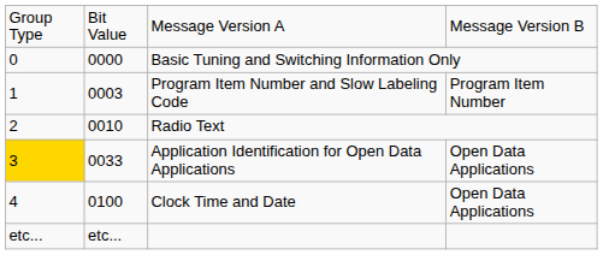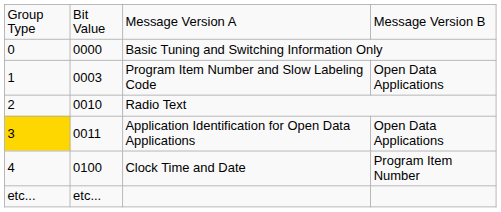 <table class="wikitable">
 <tr>
 <td>Group Type</td>
 <td>Bit Value</td>
 <td>Message Version A</td>
 <td>Message Version B</td>
 </tr>
 <tr>
 <td>0</td>
 <td>0000</td>
 <td colspan="2">Basic Tuning and Switching Information Only</td>
 </tr>
 <tr>
 <td>1</td>
 <td>0003</td>
 <td>Program Item Number and Slow Labeling Code</td>
-<td>Program Item Number</td>
+<td>Open Data Applications</td>
 </tr>
 <tr>
 <td>2</td>
 <td>0010</td>
 <td colspan="2">Radio Text</td>
 </tr>
 <tr>
 <td style="background: gold;">3</td>
-<td>0033</td>
+<td>0011</td>
 <td>Application Identification for Open Data Applications</td>
 <td>Open Data Applications</td>
 </tr>
 <tr>
 <td>4</td>
 <td>0100</td>
 <td>Clock Time and Date</td>
-<td>Open Data Applications</td>
+<td>Program Item Number</td>
 </tr>
 <tr>
 <td>etc...</td>
 <td>etc...</td>
 <td></td>
 <td></td>
 </tr>
 </table>
